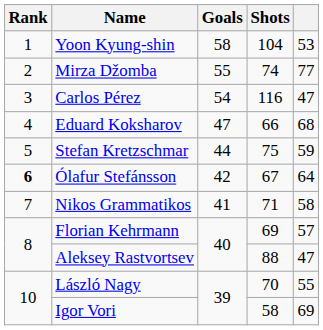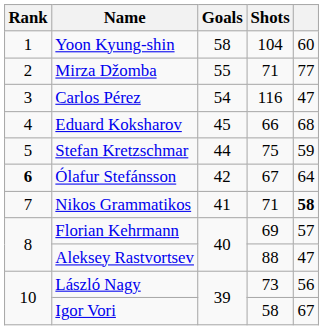 <table class="wikitable sortable" style="text-align: center;">
 <tr>
 <th>Rank</th>
 <th>Name</th>
 <th>Goals</th>
 <th>Shots</th>
 <th></th>
 </tr>
 <tr>
 <td>1</td>
 <td align=left> <a href='#'>Yoon Kyung-shin</a></td>
 <td>58</td>
 <td>104</td>
-<td>53</td>
+<td>60</td>
 </tr>
 <tr>
 <td>2</td>
 <td align=left> <a href='#'>Mirza Džomba</a></td>
 <td>55</td>
-<td>74</td>
+<td>71</td>
 <td>77</td>
 </tr>
 <tr>
 <td>3</td>
 <td align=left> <a href='#'>Carlos Pérez</a></td>
 <td>54</td>
 <td>116</td>
 <td>47</td>
 </tr>
 <tr>
 <td>4</td>
 <td align=left> <a href='#'>Eduard Koksharov</a></td>
-<td>47</td>
+<td>45</td>
 <td>66</td>
 <td>68</td>
 </tr>
 <tr>
 <td>5</td>
 <td align=left> <a href='#'>Stefan Kretzschmar</a></td>
 <td>44</td>
 <td>75</td>
 <td>59</td>
 </tr>
 <tr>
 <td><strong>6</strong></td>
 <td align=left> <a href='#'>Ólafur Stefánsson</a></td>
 <td>42</td>
 <td>67</td>
 <td>64</td>
 </tr>
 <tr>
 <td>7</td>
 <td align=left> <a href='#'>Nikos Grammatikos</a></td>
 <td>41</td>
 <td>71</td>
-<td>58</td>
+<td><strong>58</strong></td>
 </tr>
 <tr>
 <td rowspan=2>8</td>
 <td align=left> <a href='#'>Florian Kehrmann</a></td>
 <td rowspan=2>40</td>
 <td>69</td>
 <td>57</td>
 </tr>
 <tr>
 <td align=left> <a href='#'>Aleksey Rastvortsev</a></td>
 <td>88</td>
 <td>47</td>
 </tr>
 <tr>
 <td rowspan=2>10</td>
 <td align=left> <a href='#'>László Nagy</a></td>
 <td rowspan=2>39</td>
-<td>70</td>
-<td>55</td>
+<td>73</td>
+<td>56</td>
 </tr>
 <tr>
 <td align=left> <a href='#'>Igor Vori</a></td>
 <td>58</td>
-<td>69</td>
+<td>67</td>
 </tr>
 </table>
